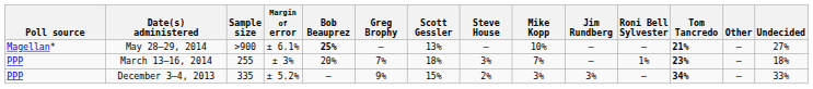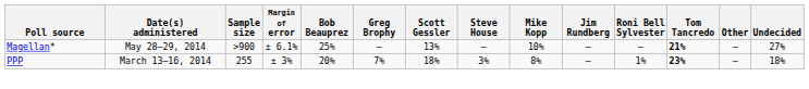 <table class="wikitable">
 <tr valign= bottom>
 <th style="width:140px;">Poll source</th>
 <th style="width:170px;">Date(s)<br>administered</th>
 <th class=small>Sample<br>size</th>
 <th style="width:50px;"><small>Margin of</small><br>error</th>
 <th style="width:70px;">Bob<br>Beauprez</th>
 <th style="width:70px;">Greg<br>Brophy</th>
 <th style="width:70px;">Scott<br>Gessler</th>
 <th style="width:70px;">Steve<br>House</th>
 <th style="width:70px;">Mike<br>Kopp</th>
 <th style="width:70px;">Jim<br>Rundberg</th>
 <th style="width:70px;">Roni Bell<br>Sylvester</th>
 <th style="width:70px;">Tom<br>Tancredo</th>
 <th style="width:40px;">Other</th>
 <th style="width:40px;">Undecided</th>
 </tr>
 <tr>
 <td><a href='#'>Magellan</a>*</td>
 <td align=center>May 28–29, 2014</td>
 <td align=center>>900</td>
 <td align=center>± 6.1%</td>
-<td align=center><strong>25%</strong></td>
+<td align=center>25%</td>
 <td align=center>—</td>
 <td align=center>13%</td>
 <td align=center>—</td>
 <td align=center>10%</td>
 <td align=center>—</td>
 <td align=center>—</td>
 <td><strong>21%</strong></td>
 <td align=center>—</td>
 <td align=center>27%</td>
 </tr>
 <tr>
 <td><a href='#'>PPP</a></td>
 <td align=center>March 13–16, 2014</td>
 <td align=center>255</td>
 <td align=center>± 3%</td>
 <td align=center>20%</td>
 <td align=center>7%</td>
 <td align=center>18%</td>
 <td align=center>3%</td>
-<td align=center>7%</td>
+<td align=center>8%</td>
 <td align=center>—</td>
 <td align=center>1%</td>
 <td><strong>23%</strong></td>
 <td align=center>—</td>
 <td align=center>18%</td>
 </tr>
-<tr>
-<td><a href='#'>PPP</a></td>
-<td align=center>December 3–4, 2013</td>
-<td align=center>335</td>
-<td align=center>± 5.2%</td>
-<td align=center>—</td>
-<td align=center>9%</td>
-<td align=center>15%</td>
-<td align=center>2%</td>
-<td align=center>3%</td>
-<td align=center>3%</td>
-<td align=center>—</td>
-<td><strong>34%</strong></td>
-<td align=center>—</td>
-<td align=center>33%</td>
-</tr>
 </table>
